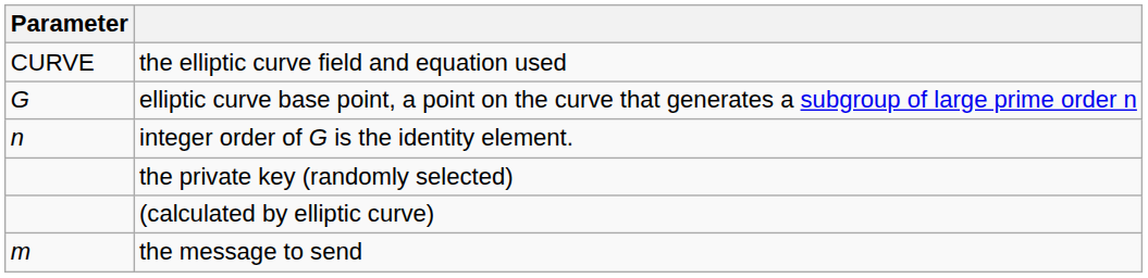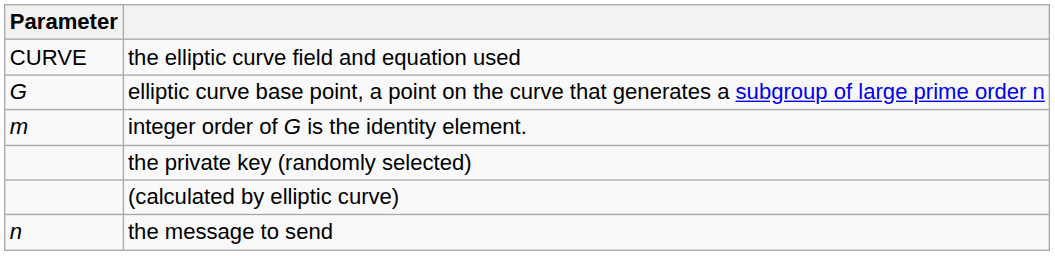 <table class="wikitable">
 <tr>
 <th>Parameter</th>
 <th></th>
 </tr>
 <tr z2*s1)/(r*(s1-s2))>
 <td>CURVE</td>
 <td>the elliptic curve field and equation used</td>
 </tr>
 <tr>
 <td><em>G</em></td>
 <td>elliptic curve base point, a point on the curve that generates a <a href='#'>subgroup of large prime order n</a></td>
 </tr>
 <tr>
-<td><em>n</em></td>
+<td><em>m</em></td>
 <td>integer order of <em>G</em> is the identity element.</td>
 </tr>
 <tr>
 <td></td>
 <td>the private key (randomly selected)</td>
 </tr>
 <tr>
 <td></td>
 <td> (calculated by elliptic curve)</td>
 </tr>
 <tr>
-<td><em>m</em></td>
+<td><em>n</em></td>
 <td>the message to send</td>
 </tr>
 </table>
